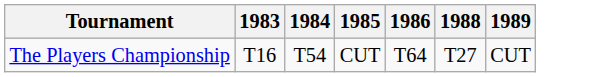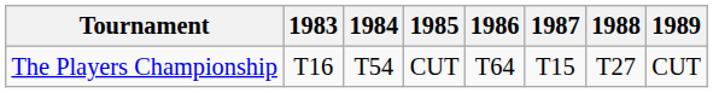 <table class="wikitable" style="font-size:95%;text-align:center;">
 <tr>
 <th>Tournament</th>
 <th>1983</th>
 <th>1984</th>
 <th>1985</th>
 <th>1986</th>
+<th>1987</th>
 <th>1988</th>
 <th>1989</th>
 </tr>
 <tr>
 <td align=left><a href='#'>The Players Championship</a></td>
 <td>T16</td>
 <td>T54</td>
 <td>CUT</td>
 <td>T64</td>
+<td>T15</td>
 <td>T27</td>
 <td>CUT</td>
 </tr>
 </table>
